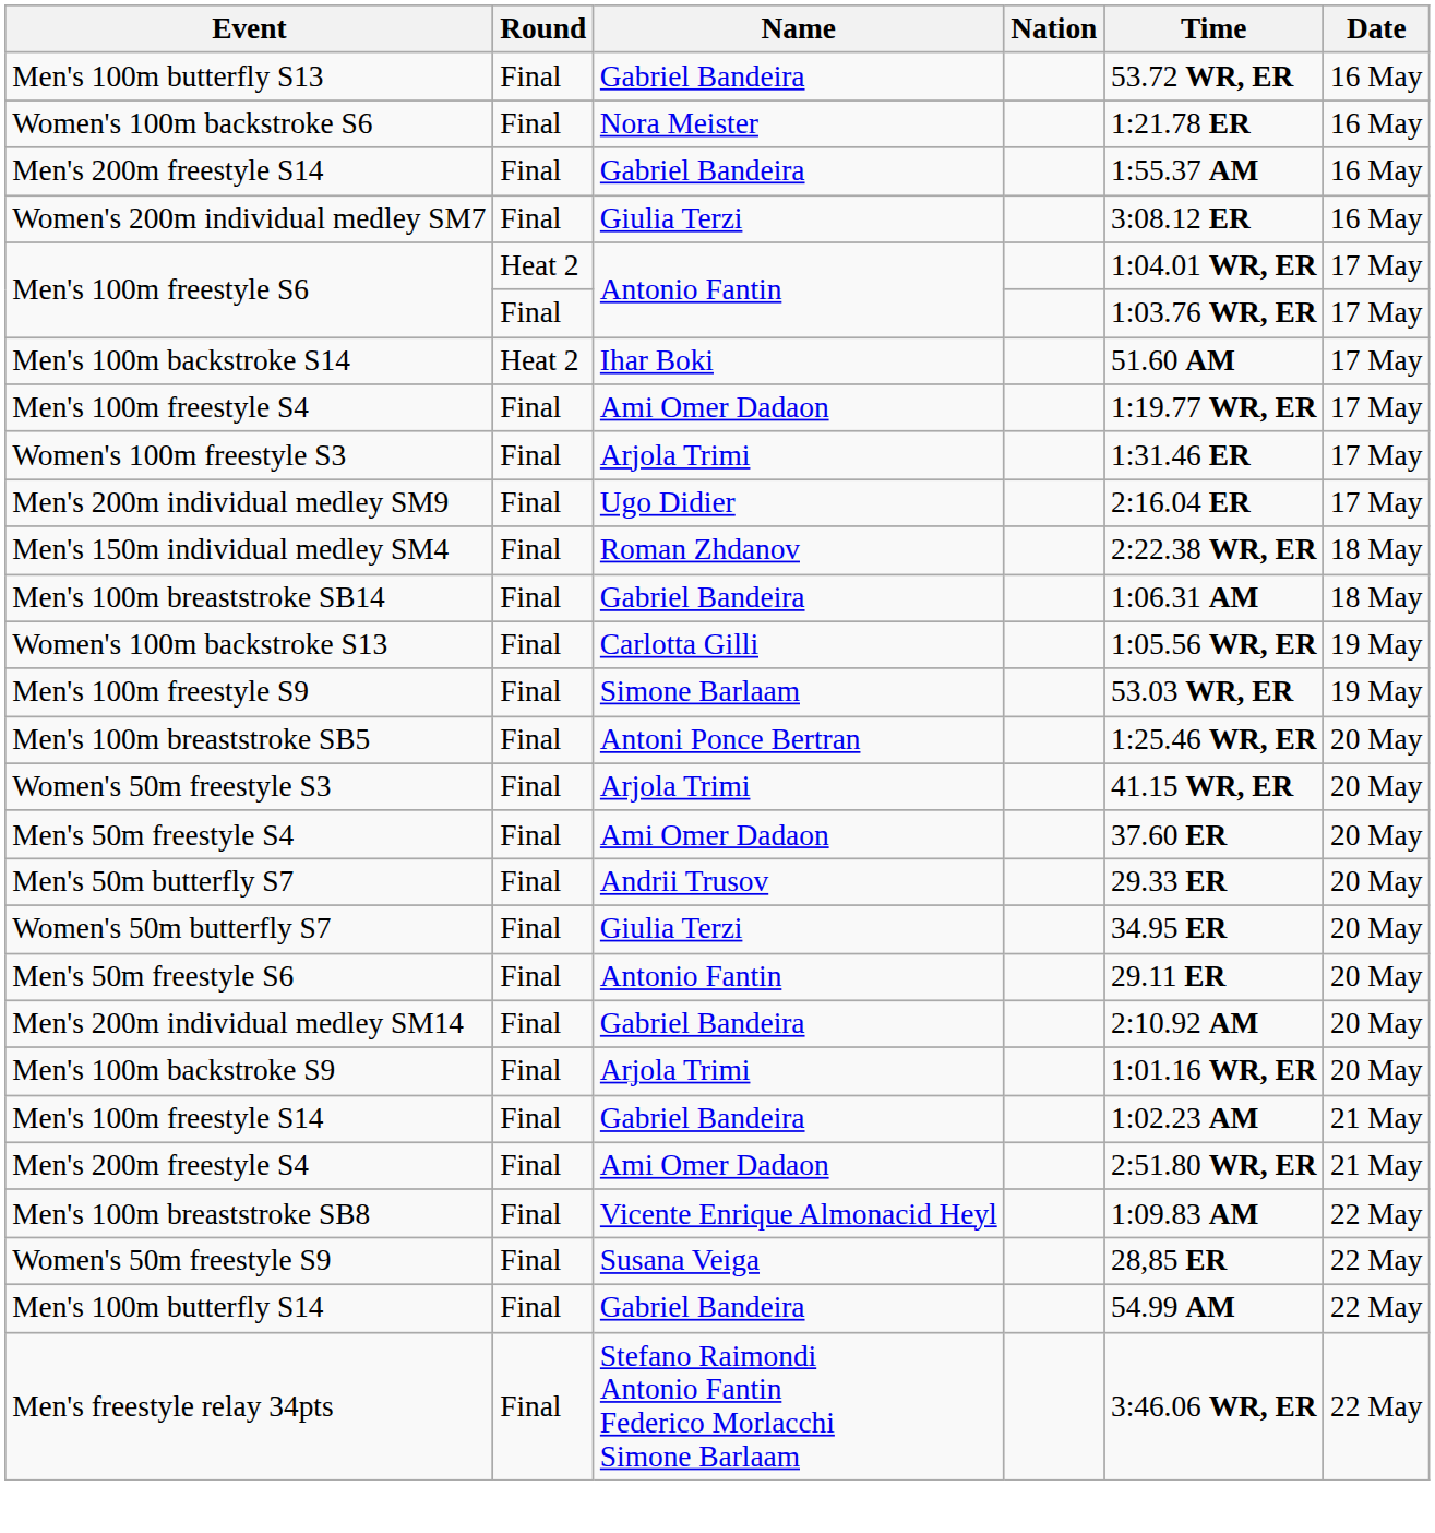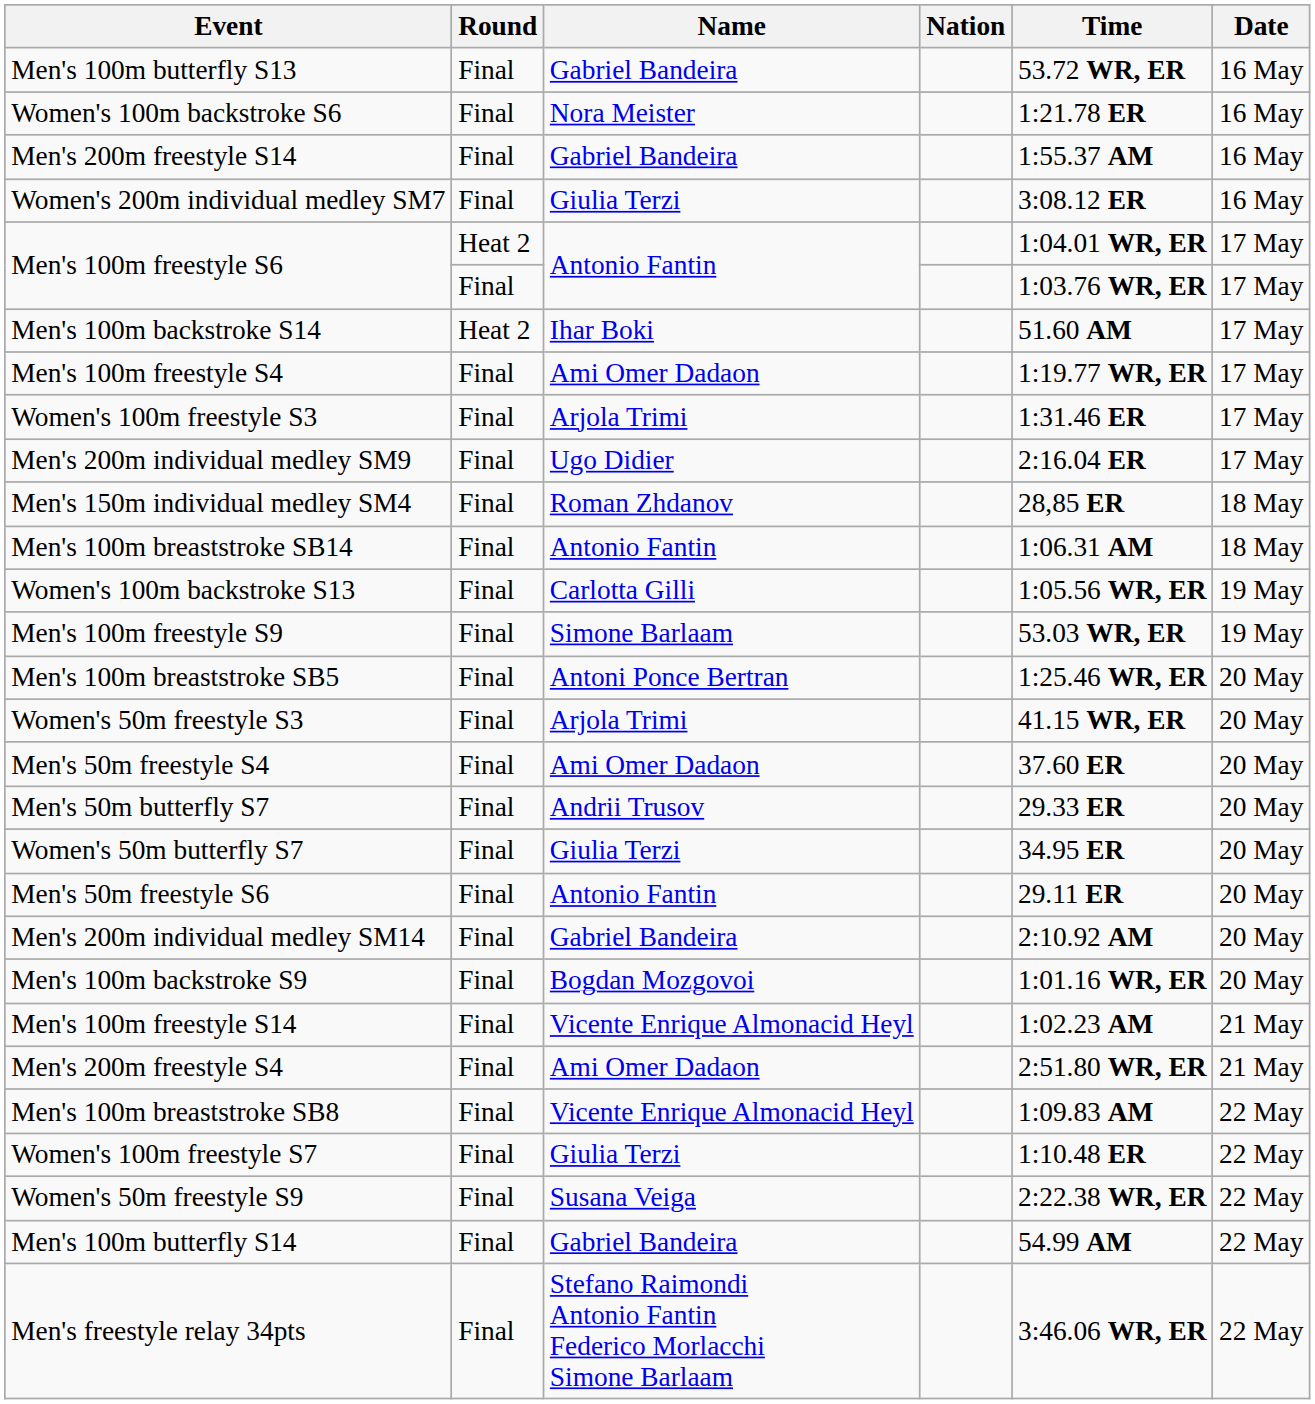 <table class="wikitable sortable">
 <tr>
 <th>Event</th>
 <th>Round</th>
 <th>Name</th>
 <th>Nation</th>
 <th>Time</th>
 <th>Date</th>
 </tr>
 <tr>
 <td>Men's 100m butterfly S13</td>
 <td>Final</td>
 <td><a href='#'>Gabriel Bandeira</a></td>
 <td></td>
 <td>53.72 <strong>WR, ER</strong></td>
 <td>16 May</td>
 </tr>
 <tr>
 <td>Women's 100m backstroke S6</td>
 <td>Final</td>
 <td><a href='#'>Nora Meister</a></td>
 <td></td>
 <td>1:21.78 <strong>ER</strong></td>
 <td>16 May</td>
 </tr>
 <tr>
 <td>Men's 200m freestyle S14</td>
 <td>Final</td>
 <td><a href='#'>Gabriel Bandeira</a></td>
 <td></td>
 <td>1:55.37 <strong>AM</strong></td>
 <td>16 May</td>
 </tr>
 <tr>
 <td>Women's 200m individual medley SM7</td>
 <td>Final</td>
 <td><a href='#'>Giulia Terzi</a></td>
 <td></td>
 <td>3:08.12 <strong>ER</strong></td>
 <td>16 May</td>
 </tr>
 <tr>
 <td rowspan=2>Men's 100m freestyle S6</td>
 <td>Heat 2</td>
 <td rowspan=2><a href='#'>Antonio Fantin</a></td>
 <td></td>
 <td>1:04.01 <strong>WR, ER</strong></td>
 <td>17 May</td>
 </tr>
 <tr>
 <td>Final</td>
 <td></td>
 <td>1:03.76 <strong>WR, ER</strong></td>
 <td>17 May</td>
 </tr>
 <tr>
 <td>Men's 100m backstroke S14</td>
 <td>Heat 2</td>
 <td><a href='#'>Ihar Boki</a></td>
 <td></td>
 <td>51.60 <strong>AM</strong></td>
 <td>17 May</td>
 </tr>
 <tr>
 <td>Men's 100m freestyle S4</td>
 <td>Final</td>
 <td><a href='#'>Ami Omer Dadaon</a></td>
 <td></td>
 <td>1:19.77 <strong>WR, ER</strong></td>
 <td>17 May</td>
 </tr>
 <tr>
 <td>Women's 100m freestyle S3</td>
 <td>Final</td>
 <td><a href='#'>Arjola Trimi</a></td>
 <td></td>
 <td>1:31.46 <strong>ER</strong></td>
 <td>17 May</td>
 </tr>
 <tr>
 <td>Men's 200m individual medley SM9</td>
 <td>Final</td>
 <td><a href='#'>Ugo Didier</a></td>
 <td></td>
 <td>2:16.04 <strong>ER</strong></td>
 <td>17 May</td>
 </tr>
 <tr>
 <td>Men's 150m individual medley SM4</td>
 <td>Final</td>
 <td><a href='#'>Roman Zhdanov</a></td>
 <td></td>
-<td>2:22.38 <strong>WR, ER</strong></td>
+<td>28,85 <strong>ER</strong></td>
 <td>18 May</td>
 </tr>
 <tr>
 <td>Men's 100m breaststroke SB14</td>
 <td>Final</td>
-<td><a href='#'>Gabriel Bandeira</a></td>
+<td><a href='#'>Antonio Fantin</a></td>
 <td></td>
 <td>1:06.31 <strong>AM</strong></td>
 <td>18 May</td>
 </tr>
 <tr>
 <td>Women's 100m backstroke S13</td>
 <td>Final</td>
 <td><a href='#'>Carlotta Gilli</a></td>
 <td></td>
 <td>1:05.56 <strong>WR, ER</strong></td>
 <td>19 May</td>
 </tr>
 <tr>
 <td>Men's 100m freestyle S9</td>
 <td>Final</td>
 <td><a href='#'>Simone Barlaam</a></td>
 <td></td>
 <td>53.03 <strong>WR, ER</strong></td>
 <td>19 May</td>
 </tr>
 <tr>
 <td>Men's 100m breaststroke SB5</td>
 <td>Final</td>
 <td><a href='#'>Antoni Ponce Bertran</a></td>
 <td></td>
 <td>1:25.46 <strong>WR, ER</strong></td>
 <td>20 May</td>
 </tr>
 <tr>
 <td>Women's 50m freestyle S3</td>
 <td>Final</td>
 <td><a href='#'>Arjola Trimi</a></td>
 <td></td>
 <td>41.15 <strong>WR, ER</strong></td>
 <td>20 May</td>
 </tr>
 <tr>
 <td>Men's 50m freestyle S4</td>
 <td>Final</td>
 <td><a href='#'>Ami Omer Dadaon</a></td>
 <td></td>
 <td>37.60 <strong>ER</strong></td>
 <td>20 May</td>
 </tr>
 <tr>
 <td>Men's 50m butterfly S7</td>
 <td>Final</td>
 <td><a href='#'>Andrii Trusov</a></td>
 <td></td>
 <td>29.33 <strong>ER</strong></td>
 <td>20 May</td>
 </tr>
 <tr>
 <td>Women's 50m butterfly S7</td>
 <td>Final</td>
 <td><a href='#'>Giulia Terzi</a></td>
 <td></td>
 <td>34.95 <strong>ER</strong></td>
 <td>20 May</td>
 </tr>
 <tr>
 <td>Men's 50m freestyle S6</td>
 <td>Final</td>
 <td><a href='#'>Antonio Fantin</a></td>
 <td></td>
 <td>29.11 <strong>ER</strong></td>
 <td>20 May</td>
 </tr>
 <tr>
 <td>Men's 200m individual medley SM14</td>
 <td>Final</td>
 <td><a href='#'>Gabriel Bandeira</a></td>
 <td></td>
 <td>2:10.92 <strong>AM</strong></td>
 <td>20 May</td>
 </tr>
 <tr>
 <td>Men's 100m backstroke S9</td>
 <td>Final</td>
-<td><a href='#'>Arjola Trimi</a></td>
+<td><a href='#'>Bogdan Mozgovoi</a></td>
 <td></td>
 <td>1:01.16 <strong>WR, ER</strong></td>
 <td>20 May</td>
 </tr>
 <tr>
 <td>Men's 100m freestyle S14</td>
 <td>Final</td>
-<td><a href='#'>Gabriel Bandeira</a></td>
+<td><a href='#'>Vicente Enrique Almonacid Heyl</a></td>
 <td></td>
 <td>1:02.23 <strong>AM</strong></td>
 <td>21 May</td>
 </tr>
 <tr>
 <td>Men's 200m freestyle S4</td>
 <td>Final</td>
 <td><a href='#'>Ami Omer Dadaon</a></td>
 <td></td>
 <td>2:51.80 <strong>WR, ER</strong></td>
 <td>21 May</td>
 </tr>
 <tr>
 <td>Men's 100m breaststroke SB8</td>
 <td>Final</td>
 <td><a href='#'>Vicente Enrique Almonacid Heyl</a></td>
 <td></td>
 <td>1:09.83 <strong>AM</strong></td>
 <td>22 May</td>
 </tr>
 <tr>
+<td>Women's 100m freestyle S7</td>
+<td>Final</td>
+<td><a href='#'>Giulia Terzi</a></td>
+<td></td>
+<td>1:10.48 <strong>ER</strong></td>
+<td>22 May</td>
+</tr>
+<tr>
 <td>Women's 50m freestyle S9</td>
 <td>Final</td>
 <td><a href='#'>Susana Veiga</a></td>
 <td></td>
-<td>28,85 <strong>ER</strong></td>
+<td>2:22.38 <strong>WR, ER</strong></td>
 <td>22 May</td>
 </tr>
 <tr>
 <td>Men's 100m butterfly S14</td>
 <td>Final</td>
 <td><a href='#'>Gabriel Bandeira</a></td>
 <td></td>
 <td>54.99 <strong>AM</strong></td>
 <td>22 May</td>
 </tr>
 <tr>
 <td>Men's  freestyle relay 34pts</td>
 <td>Final</td>
 <td><a href='#'>Stefano Raimondi</a><br><a href='#'>Antonio Fantin</a><br><a href='#'>Federico Morlacchi</a><br><a href='#'>Simone Barlaam</a></td>
 <td></td>
 <td>3:46.06 <strong>WR, ER</strong></td>
 <td>22 May</td>
 </tr>
 </table>
